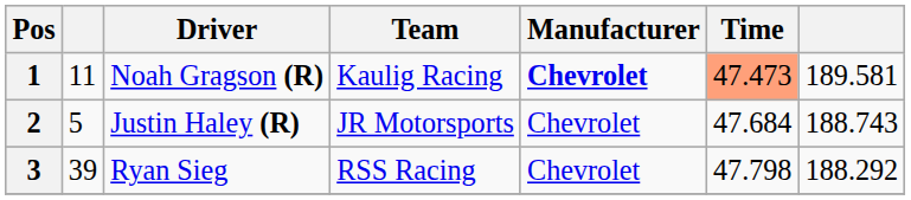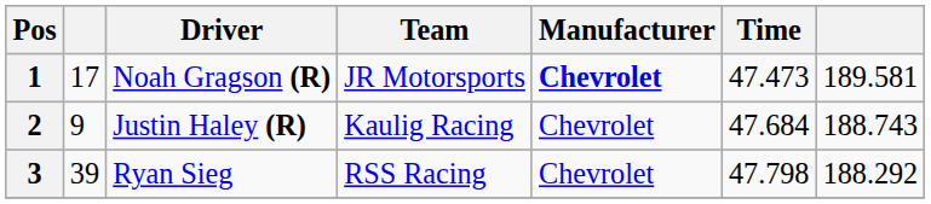 <table class="wikitable" style="font-size:95%">
 <tr>
 <th>Pos</th>
 <th></th>
 <th>Driver</th>
 <th>Team</th>
 <th>Manufacturer</th>
 <th>Time</th>
 <th></th>
 </tr>
 <tr>
 <th>1</th>
-<td>11</td>
+<td>17</td>
 <td><a href='#'>Noah Gragson</a> <strong>(R)</strong></td>
-<td><a href='#'>Kaulig Racing</a></td>
+<td><a href='#'>JR Motorsports</a></td>
 <td><strong><a href='#'>Chevrolet</a></strong></td>
-<td style="background: lightsalmon;">47.473</td>
+<td>47.473</td>
 <td>189.581</td>
 </tr>
 <tr>
 <th>2</th>
-<td>5</td>
+<td>9</td>
 <td><a href='#'>Justin Haley</a> <strong>(R)</strong></td>
-<td><a href='#'>JR Motorsports</a></td>
+<td><a href='#'>Kaulig Racing</a></td>
 <td><a href='#'>Chevrolet</a></td>
 <td>47.684</td>
 <td>188.743</td>
 </tr>
 <tr>
 <th>3</th>
 <td>39</td>
 <td><a href='#'>Ryan Sieg</a></td>
 <td><a href='#'>RSS Racing</a></td>
 <td><a href='#'>Chevrolet</a></td>
 <td>47.798</td>
 <td>188.292</td>
 </tr>
 <tr>
 </tr>
 </table>
